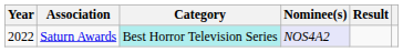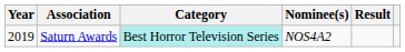 <table class="wikitable sortable">
 <tr>
 <th>Year</th>
 <th>Association</th>
 <th>Category</th>
 <th>Nominee(s)</th>
 <th>Result</th>
 <th></th>
 </tr>
 <tr>
-<td>2022</td>
+<td>2019</td>
 <td><a href='#'>Saturn Awards</a></td>
 <td style="background: paleturquoise;">Best Horror Television Series</td>
-<td style="background: lavender;"><em>NOS4A2</em></td>
+<td><em>NOS4A2</em></td>
 <td></td>
 <td align="center"></td>
 </tr>
 </table>
